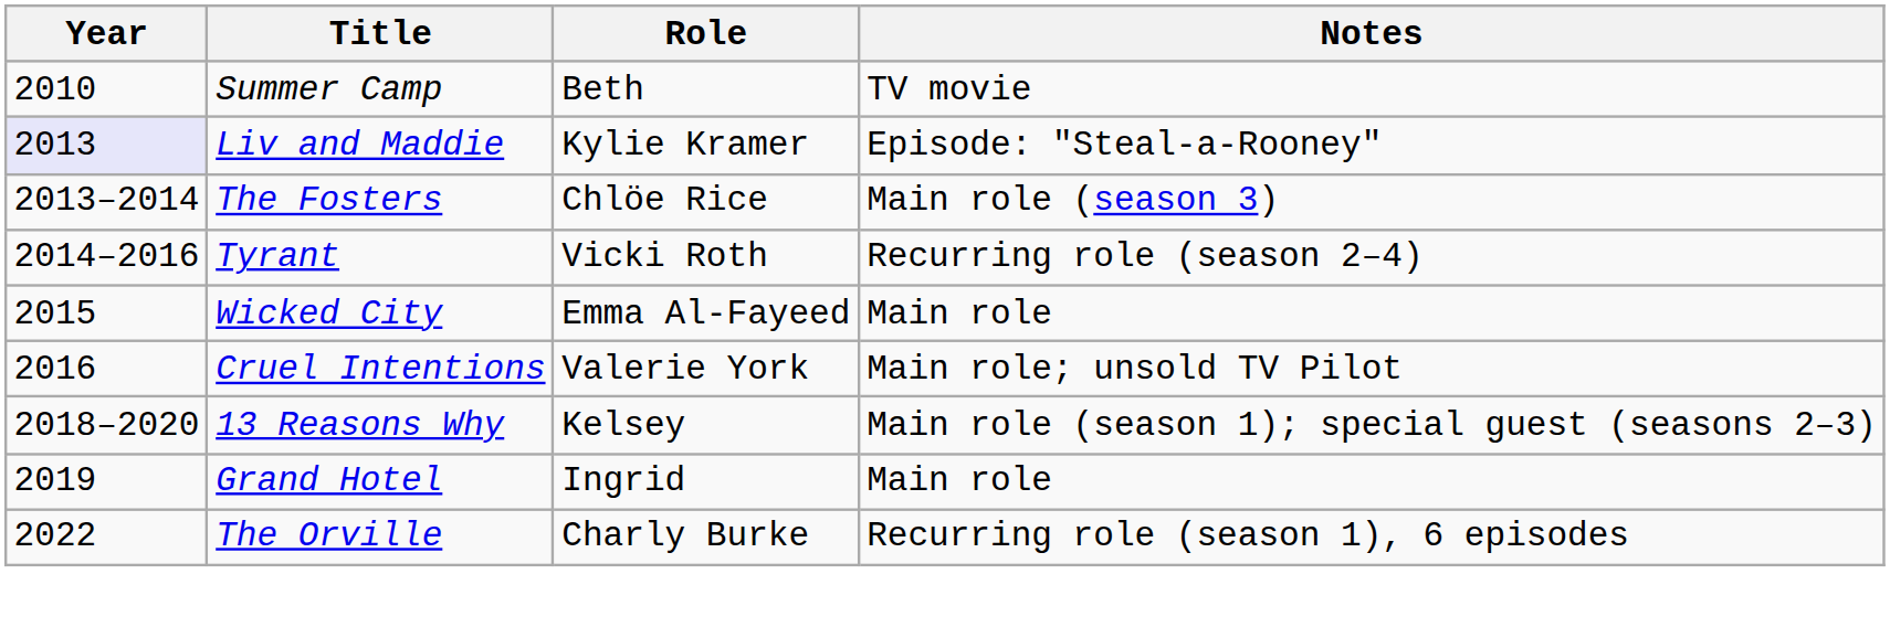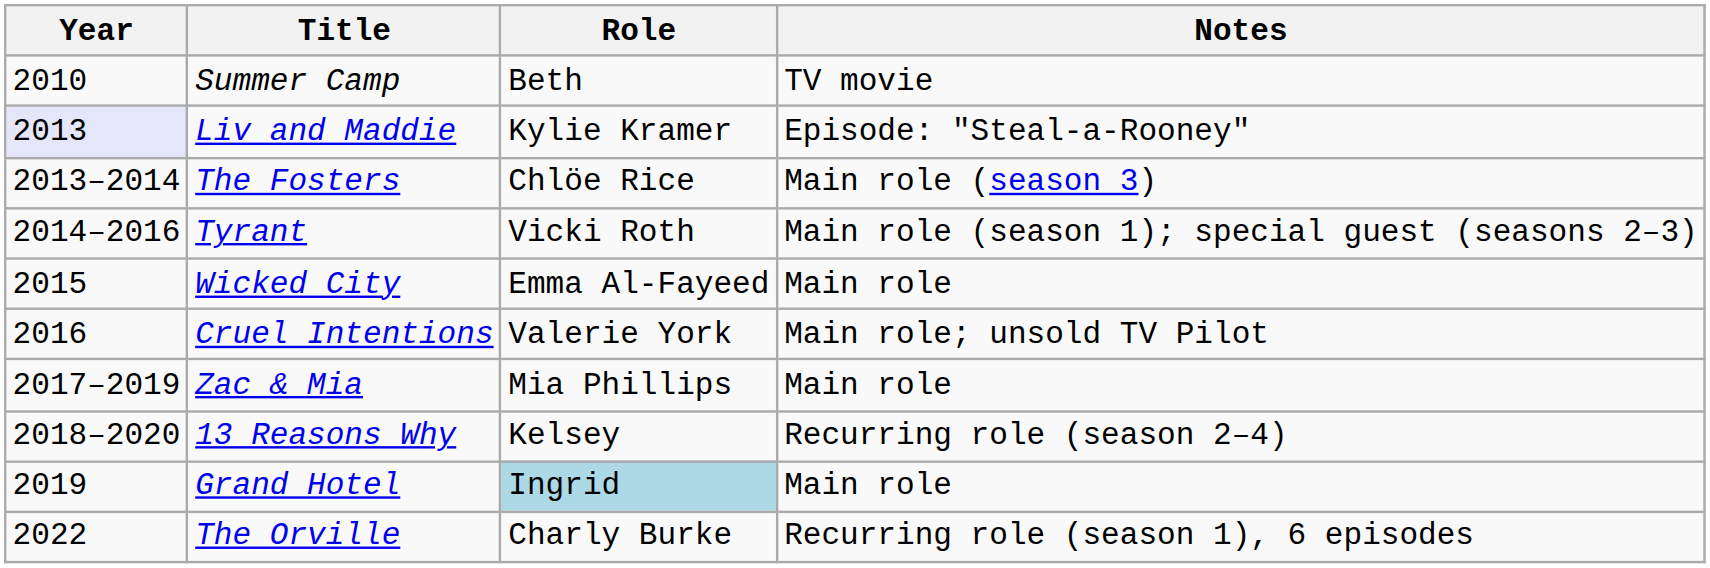 <table class="wikitable sortable">
 <tr>
 <th>Year</th>
 <th>Title</th>
 <th>Role</th>
 <th class="unsortable">Notes</th>
 </tr>
 <tr>
 <td>2010</td>
 <td><em>Summer Camp</em></td>
 <td>Beth</td>
 <td>TV movie</td>
 </tr>
 <tr>
 <td style="background: lavender;">2013</td>
 <td><em><a href='#'>Liv and Maddie</a></em></td>
 <td>Kylie Kramer</td>
 <td>Episode: "Steal-a-Rooney"</td>
 </tr>
 <tr>
 <td>2013–2014</td>
 <td><em><a href='#'>The Fosters</a></em></td>
 <td>Chlöe Rice</td>
 <td>Main role (<a href='#'>season 3</a>)</td>
 </tr>
 <tr>
 <td>2014–2016</td>
 <td><em><a href='#'>Tyrant</a></em></td>
 <td>Vicki Roth</td>
-<td>Recurring role (season 2–4)</td>
+<td>Main role (season 1); special guest (seasons 2–3)</td>
 </tr>
 <tr>
 <td>2015</td>
 <td><em><a href='#'>Wicked City</a></em></td>
 <td>Emma Al-Fayeed</td>
 <td>Main role</td>
 </tr>
 <tr>
 <td>2016</td>
 <td><em><a href='#'>Cruel Intentions</a></em></td>
 <td>Valerie York</td>
 <td>Main role; unsold TV Pilot</td>
 </tr>
 <tr>
+<td>2017–2019</td>
+<td><em><a href='#'>Zac & Mia</a></em></td>
+<td>Mia Phillips</td>
+<td>Main role</td>
+</tr>
+<tr>
 <td>2018–2020</td>
 <td><em><a href='#'>13 Reasons Why</a></em></td>
 <td>Kelsey</td>
-<td>Main role (season 1); special guest (seasons 2–3)</td>
+<td>Recurring role (season 2–4)</td>
 </tr>
 <tr>
 <td>2019</td>
 <td><em><a href='#'>Grand Hotel</a></em></td>
-<td>Ingrid</td>
+<td style="background: lightblue;">Ingrid</td>
 <td>Main role</td>
 </tr>
 <tr>
 <td>2022</td>
 <td><em><a href='#'>The Orville</a></em></td>
 <td>Charly Burke</td>
 <td>Recurring role (season 1), 6 episodes</td>
 </tr>
 </table>
